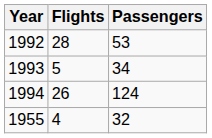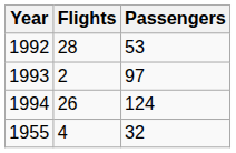 <table class="wikitable">
 <tr>
 <th>Year</th>
 <th>Flights</th>
 <th>Passengers</th>
 </tr>
 <tr>
 <td>1992</td>
 <td>28</td>
 <td>53</td>
 </tr>
 <tr>
 <td>1993</td>
-<td>5</td>
-<td>34</td>
+<td>2</td>
+<td>97</td>
 </tr>
 <tr>
 <td>1994</td>
 <td>26</td>
 <td>124</td>
 </tr>
 <tr>
 <td>1955</td>
 <td>4</td>
 <td>32</td>
 </tr>
 </table>
